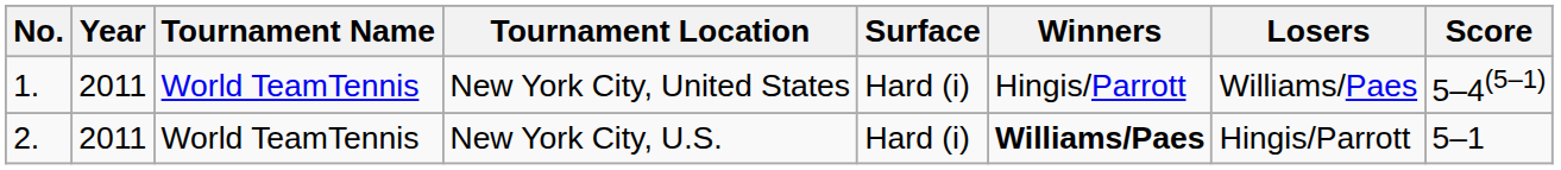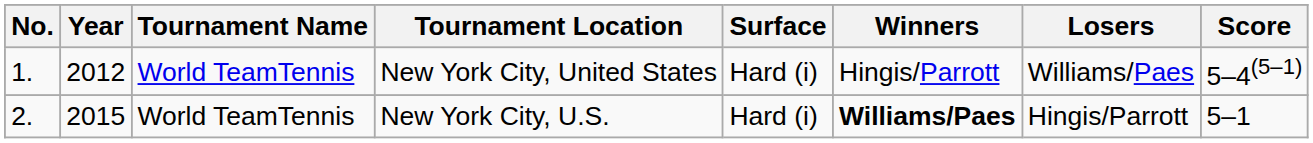 <table class="sortable wikitable" style="font-size:90%;">
 <tr style="background:#eee;">
 <th>No.</th>
 <th>Year</th>
 <th>Tournament Name</th>
 <th>Tournament Location</th>
 <th>Surface</th>
 <th>Winners</th>
 <th>Losers</th>
 <th>Score</th>
 </tr>
 <tr>
 <td>1.</td>
-<td>2011</td>
+<td>2012</td>
 <td><a href='#'>World TeamTennis</a></td>
 <td>New York City, United States</td>
 <td>Hard (i)</td>
 <td>Hingis/<a href='#'>Parrott</a></td>
 <td>Williams/<a href='#'>Paes</a></td>
 <td>5–4<sup>(5–1)</sup></td>
 </tr>
 <tr>
 <td>2.</td>
-<td>2011</td>
+<td>2015</td>
 <td>World TeamTennis</td>
 <td>New York City, U.S.</td>
 <td>Hard (i)</td>
 <td><strong>Williams/Paes</strong></td>
 <td>Hingis/Parrott</td>
 <td>5–1</td>
 </tr>
 </table>
